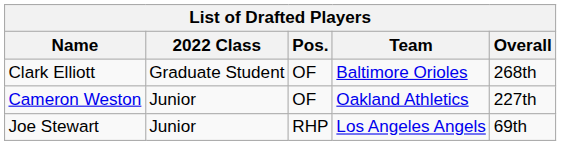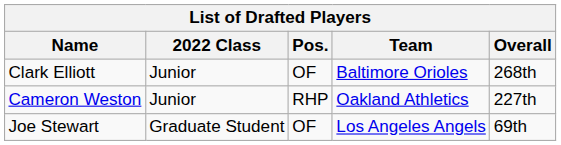 <table class="wikitable">
 <tr>
 <th colspan="6">List of Drafted Players</th>
 </tr>
 <tr>
 <th>Name</th>
 <th>2022 Class</th>
 <th>Pos.</th>
 <th>Team</th>
 <th>Overall</th>
 </tr>
 <tr>
 <td>Clark Elliott</td>
-<td>Graduate Student</td>
+<td>Junior</td>
 <td>OF</td>
 <td><a href='#'>Baltimore Orioles</a></td>
 <td>268th</td>
 </tr>
 <tr>
 <td><a href='#'>Cameron Weston</a></td>
 <td>Junior</td>
-<td>OF</td>
+<td>RHP</td>
 <td><a href='#'>Oakland Athletics</a></td>
 <td>227th</td>
 </tr>
 <tr>
 <td>Joe Stewart</td>
-<td>Junior</td>
-<td>RHP</td>
+<td>Graduate Student</td>
+<td>OF</td>
 <td><a href='#'>Los Angeles Angels</a></td>
 <td>69th</td>
 </tr>
 </table>
